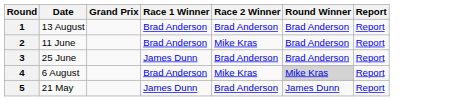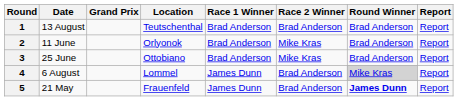 <table class="wikitable" style="font-size: 85%;">
 <tr>
 <th>Round</th>
 <th>Date</th>
 <th>Grand Prix</th>
+<th>Location</th>
 <th>Race 1 Winner</th>
 <th>Race 2 Winner</th>
 <th>Round Winner</th>
 <th>Report</th>
 </tr>
 <tr>
 <th>1</th>
 <td>13 August</td>
 <td></td>
+<td><a href='#'>Teutschenthal</a></td>
 <td> <a href='#'>Brad Anderson</a></td>
 <td> <a href='#'>Brad Anderson</a></td>
 <td> <a href='#'>Brad Anderson</a></td>
 <td><a href='#'>Report</a></td>
 </tr>
 <tr>
 <th>2</th>
 <td>11 June</td>
 <td></td>
+<td><a href='#'>Orlyonok</a></td>
 <td> <a href='#'>Brad Anderson</a></td>
 <td> <a href='#'>Mike Kras</a></td>
 <td> <a href='#'>Brad Anderson</a></td>
 <td><a href='#'>Report</a></td>
 </tr>
 <tr>
 <th>3</th>
 <td>25 June</td>
 <td></td>
-<td> <a href='#'>James Dunn</a></td>
+<td><a href='#'>Ottobiano</a></td>
 <td> <a href='#'>Brad Anderson</a></td>
+<td> <a href='#'>Mike Kras</a></td>
 <td> <a href='#'>Brad Anderson</a></td>
 <td><a href='#'>Report</a></td>
 </tr>
 <tr>
 <th>4</th>
 <td>6 August</td>
 <td></td>
+<td><a href='#'>Lommel</a></td>
+<td> <a href='#'>James Dunn</a></td>
 <td> <a href='#'>Brad Anderson</a></td>
-<td> <a href='#'>Mike Kras</a></td>
 <td style="background: lightgrey;"> <a href='#'>Mike Kras</a></td>
 <td><a href='#'>Report</a></td>
 </tr>
 <tr>
 <th>5</th>
 <td>21 May</td>
 <td></td>
+<td><a href='#'>Frauenfeld</a></td>
 <td> <a href='#'>James Dunn</a></td>
 <td> <a href='#'>Brad Anderson</a></td>
-<td> <a href='#'>James Dunn</a></td>
+<td><strong> <a href='#'>James Dunn</a></strong></td>
 <td><a href='#'>Report</a></td>
 </tr>
 </table>
